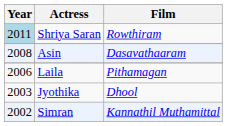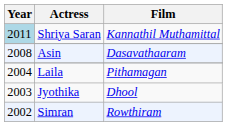 <table class="wikitable">
 <tr>
 <th>Year</th>
 <th>Actress</th>
 <th>Film</th>
 </tr>
 <tr>
 <td style="background: lightblue;">2011</td>
 <td><a href='#'>Shriya Saran</a></td>
-<td><em><a href='#'>Rowthiram</a></em></td>
+<td><em><a href='#'>Kannathil Muthamittal</a></em></td>
 </tr>
 <tr>
 </tr>
 <tr bgcolor=#edf3fe>
 <td>2008</td>
 <td><a href='#'>Asin</a></td>
 <td><em><a href='#'>Dasavathaaram</a></em></td>
 </tr>
 <tr bgcolor=#edf3fe>
 </tr>
 <tr>
-<td>2006</td>
+<td>2004</td>
 <td><a href='#'>Laila</a></td>
 <td><em><a href='#'>Pithamagan</a></em></td>
 </tr>
 <tr>
 <td>2003</td>
 <td><a href='#'>Jyothika</a></td>
 <td><em><a href='#'>Dhool</a></em></td>
 </tr>
 <tr bgcolor=#edf3fe>
 <td>2002</td>
 <td><a href='#'>Simran</a></td>
-<td><em><a href='#'>Kannathil Muthamittal</a></em></td>
+<td><em><a href='#'>Rowthiram</a></em></td>
 </tr>
 </table>
